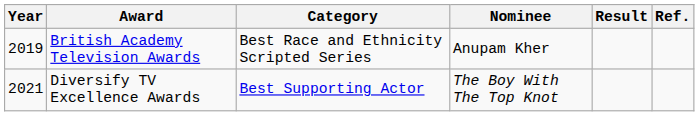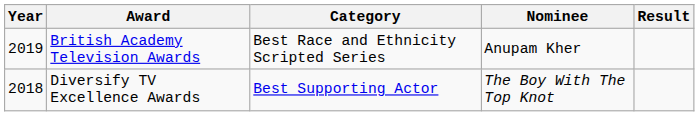 <table class="wikitable sortable">
 <tr>
 <th>Year</th>
 <th>Award</th>
 <th>Category</th>
 <th>Nominee</th>
 <th>Result</th>
-<th scope="col" class="unsortable">Ref.</th>
 </tr>
 <tr>
 <td>2019</td>
 <td><a href='#'>British Academy Television Awards</a></td>
 <td>Best Race and Ethnicity Scripted Series</td>
 <td>Anupam Kher</td>
 <td></td>
-<td style="text-align:center;"></td>
 </tr>
 <tr>
-<td>2021</td>
+<td>2018</td>
 <td>Diversify TV Excellence Awards</td>
 <td><a href='#'>Best Supporting Actor</a></td>
 <td><em>The Boy With The Top Knot</em></td>
 <td></td>
-<td style="text-align:center;"></td>
 </tr>
 </table>
